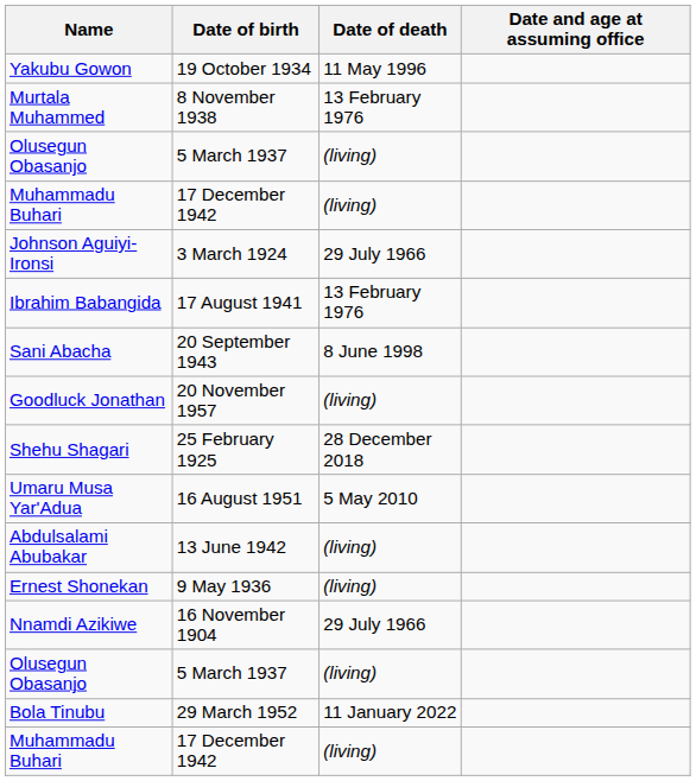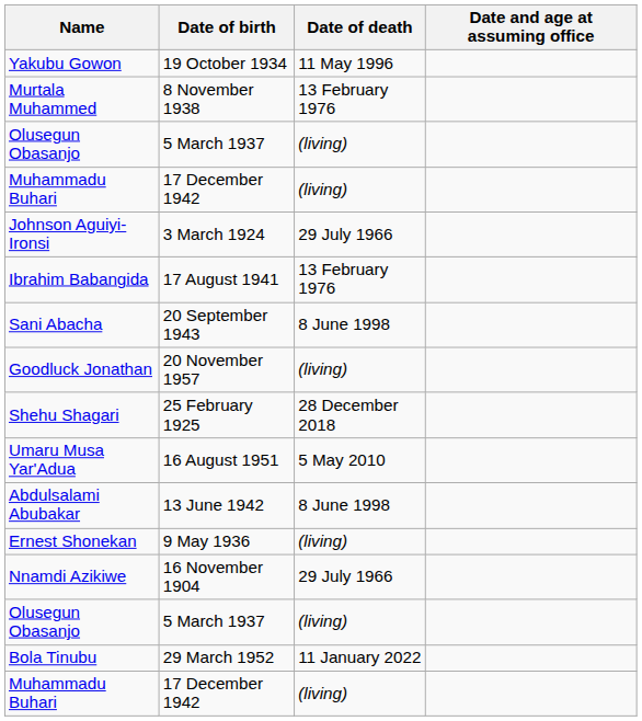 <table class="wikitable">
 <tr>
 <th>Name</th>
 <th>Date of birth</th>
 <th>Date of death</th>
 <th>Date and age at assuming office</th>
 </tr>
 <tr>
 <td><a href='#'>Yakubu Gowon</a></td>
 <td>19 October 1934</td>
 <td>11 May 1996</td>
 <td></td>
 </tr>
 <tr>
 <td><a href='#'>Murtala Muhammed</a></td>
 <td>8 November 1938</td>
 <td>13 February 1976</td>
 <td></td>
 </tr>
 <tr>
 <td><a href='#'>Olusegun Obasanjo</a></td>
 <td>5 March 1937</td>
 <td><em>(living)</em></td>
 <td></td>
 </tr>
 <tr>
 <td><a href='#'>Muhammadu Buhari</a></td>
 <td>17 December 1942</td>
 <td><em>(living)</em></td>
 <td></td>
 </tr>
 <tr>
 <td><a href='#'>Johnson Aguiyi-Ironsi</a></td>
 <td>3 March 1924</td>
 <td>29 July 1966</td>
 <td></td>
 </tr>
 <tr>
 <td><a href='#'>Ibrahim Babangida</a></td>
 <td>17 August 1941</td>
 <td>13 February 1976</td>
 <td></td>
 </tr>
 <tr>
 <td><a href='#'>Sani Abacha</a></td>
 <td>20 September 1943</td>
 <td>8 June 1998</td>
 <td></td>
 </tr>
 <tr>
 <td><a href='#'>Goodluck Jonathan</a></td>
 <td>20 November 1957</td>
 <td><em>(living)</em></td>
 <td></td>
 </tr>
 <tr>
 <td><a href='#'>Shehu Shagari</a></td>
 <td>25 February 1925</td>
 <td>28 December 2018</td>
 <td></td>
 </tr>
 <tr>
 <td><a href='#'>Umaru Musa Yar'Adua</a></td>
 <td>16 August 1951</td>
 <td>5 May 2010</td>
 <td></td>
 </tr>
 <tr>
 <td><a href='#'>Abdulsalami Abubakar</a></td>
 <td>13 June 1942</td>
-<td><em>(living)</em></td>
+<td>8 June 1998</td>
 <td></td>
 </tr>
 <tr>
 <td><a href='#'>Ernest Shonekan</a></td>
 <td>9 May 1936</td>
 <td><em>(living)</em></td>
 <td></td>
 </tr>
 <tr>
 <td><a href='#'>Nnamdi Azikiwe</a></td>
 <td>16 November 1904</td>
 <td>29 July 1966</td>
 <td></td>
 </tr>
 <tr>
 <td><a href='#'>Olusegun Obasanjo</a></td>
 <td>5 March 1937</td>
 <td><em>(living)</em></td>
 <td></td>
 </tr>
 <tr>
 <td><a href='#'>Bola Tinubu</a></td>
 <td>29 March 1952</td>
 <td>11 January 2022</td>
 <td></td>
 </tr>
 <tr>
 <td><a href='#'>Muhammadu Buhari</a></td>
 <td>17 December 1942</td>
 <td><em>(living)</em></td>
 <td></td>
 </tr>
 </table>
